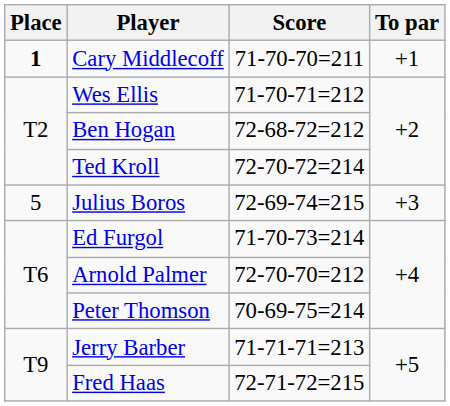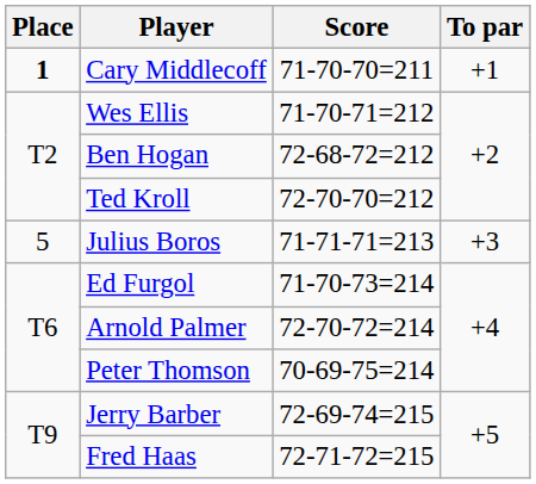 <table class="wikitable">
 <tr>
 <th>Place</th>
 <th>Player</th>
 <th>Score</th>
 <th>To par</th>
 </tr>
 <tr>
 <td align=center><strong>1</strong></td>
 <td> <a href='#'>Cary Middlecoff</a></td>
 <td align=center>71-70-70=211</td>
 <td align=center>+1</td>
 </tr>
 <tr>
 <td rowspan="3" align=center>T2</td>
 <td> <a href='#'>Wes Ellis</a></td>
 <td align=center>71-70-71=212</td>
 <td rowspan="3" align=center>+2</td>
 </tr>
 <tr>
 <td> <a href='#'>Ben Hogan</a></td>
 <td align=center>72-68-72=212</td>
 </tr>
 <tr>
 <td> <a href='#'>Ted Kroll</a></td>
-<td align=center>72-70-72=214</td>
+<td align=center>72-70-70=212</td>
 </tr>
 <tr>
 <td align=center>5</td>
 <td> <a href='#'>Julius Boros</a></td>
-<td align=center>72-69-74=215</td>
+<td align=center>71-71-71=213</td>
 <td align=center>+3</td>
 </tr>
 <tr>
 <td rowspan="3" align=center>T6</td>
 <td> <a href='#'>Ed Furgol</a></td>
 <td align=center>71-70-73=214</td>
 <td rowspan="3" align=center>+4</td>
 </tr>
 <tr>
 <td> <a href='#'>Arnold Palmer</a></td>
-<td align=center>72-70-70=212</td>
+<td align=center>72-70-72=214</td>
 </tr>
 <tr>
 <td> <a href='#'>Peter Thomson</a></td>
 <td align=center>70-69-75=214</td>
 </tr>
 <tr>
 <td rowspan="2" align=center>T9</td>
 <td> <a href='#'>Jerry Barber</a></td>
-<td align=center>71-71-71=213</td>
+<td align=center>72-69-74=215</td>
 <td rowspan="2" align=center>+5</td>
 </tr>
 <tr>
 <td> <a href='#'>Fred Haas</a></td>
 <td align=center>72-71-72=215</td>
 </tr>
 </table>
